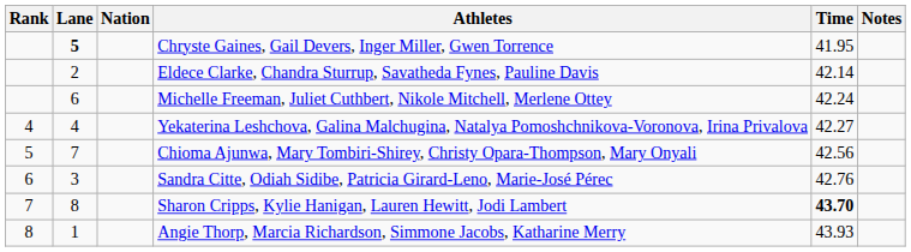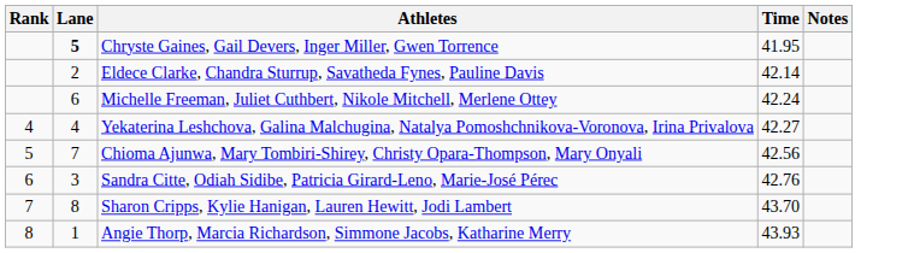 <table class="wikitable sortable" style="text-align:center">
 <tr>
 <th>Rank</th>
 <th>Lane</th>
-<th>Nation</th>
 <th>Athletes</th>
 <th>Time</th>
 <th>Notes</th>
 </tr>
 <tr>
 <td></td>
 <td><strong>5</strong></td>
-<td align=left></td>
 <td align=left><a href='#'>Chryste Gaines</a>, <a href='#'>Gail Devers</a>, <a href='#'>Inger Miller</a>, <a href='#'>Gwen Torrence</a></td>
 <td>41.95</td>
 <td></td>
 </tr>
 <tr>
 <td></td>
 <td>2</td>
-<td align=left></td>
 <td align=left><a href='#'>Eldece Clarke</a>, <a href='#'>Chandra Sturrup</a>, <a href='#'>Savatheda Fynes</a>, <a href='#'>Pauline Davis</a></td>
 <td>42.14</td>
 <td></td>
 </tr>
 <tr>
 <td></td>
 <td>6</td>
-<td align=left></td>
 <td align=left><a href='#'>Michelle Freeman</a>, <a href='#'>Juliet Cuthbert</a>, <a href='#'>Nikole Mitchell</a>, <a href='#'>Merlene Ottey</a></td>
 <td>42.24</td>
 <td></td>
 </tr>
 <tr>
 <td>4</td>
 <td>4</td>
-<td align=left></td>
 <td align=left><a href='#'>Yekaterina Leshchova</a>, <a href='#'>Galina Malchugina</a>, <a href='#'>Natalya Pomoshchnikova-Voronova</a>, <a href='#'>Irina Privalova</a></td>
 <td>42.27</td>
 <td></td>
 </tr>
 <tr>
 <td>5</td>
 <td>7</td>
-<td align=left></td>
 <td align=left><a href='#'>Chioma Ajunwa</a>, <a href='#'>Mary Tombiri-Shirey</a>, <a href='#'>Christy Opara-Thompson</a>, <a href='#'>Mary Onyali</a></td>
 <td>42.56</td>
 <td></td>
 </tr>
 <tr>
 <td>6</td>
 <td>3</td>
-<td align=left></td>
 <td align=left><a href='#'>Sandra Citte</a>, <a href='#'>Odiah Sidibe</a>, <a href='#'>Patricia Girard-Leno</a>, <a href='#'>Marie-José Pérec</a></td>
 <td>42.76</td>
 <td></td>
 </tr>
 <tr>
 <td>7</td>
 <td>8</td>
-<td align=left></td>
 <td align=left><a href='#'>Sharon Cripps</a>, <a href='#'>Kylie Hanigan</a>, <a href='#'>Lauren Hewitt</a>, <a href='#'>Jodi Lambert</a></td>
-<td><strong>43.70</strong></td>
+<td>43.70</td>
 <td></td>
 </tr>
 <tr>
 <td>8</td>
 <td>1</td>
-<td align=left></td>
 <td align=left><a href='#'>Angie Thorp</a>, <a href='#'>Marcia Richardson</a>, <a href='#'>Simmone Jacobs</a>, <a href='#'>Katharine Merry</a></td>
 <td>43.93</td>
 <td></td>
 </tr>
 </table>
